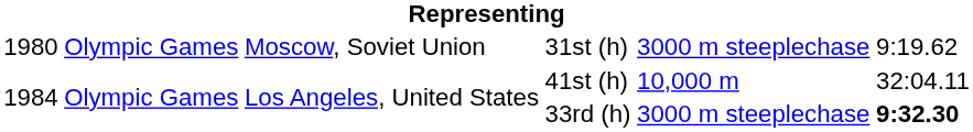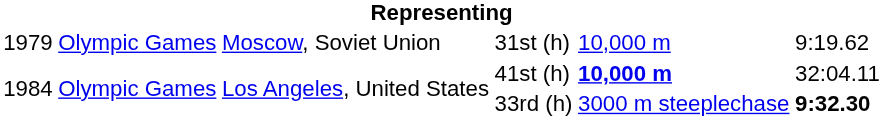 <table>
 <tr>
 <th colspan="6">Representing </th>
 </tr>
 <tr>
-<td>1980</td>
+<td>1979</td>
 <td><a href='#'>Olympic Games</a></td>
 <td><a href='#'>Moscow</a>, Soviet Union</td>
 <td>31st (h)</td>
-<td><a href='#'>3000 m steeplechase</a></td>
+<td><a href='#'>10,000 m</a></td>
 <td>9:19.62</td>
 </tr>
 <tr>
 <td rowspan=2>1984</td>
 <td rowspan=2><a href='#'>Olympic Games</a></td>
 <td rowspan=2><a href='#'>Los Angeles</a>, United States</td>
 <td>41st (h)</td>
-<td><a href='#'>10,000 m</a></td>
+<td><strong><a href='#'>10,000 m</a></strong></td>
 <td>32:04.11</td>
 </tr>
 <tr>
 <td>33rd (h)</td>
 <td><a href='#'>3000 m steeplechase</a></td>
 <td><strong>9:32.30</strong></td>
 </tr>
 <tr>
 </tr>
 </table>
